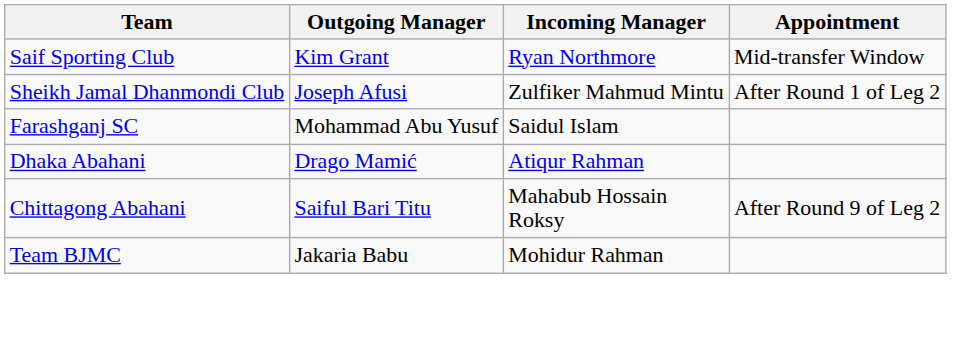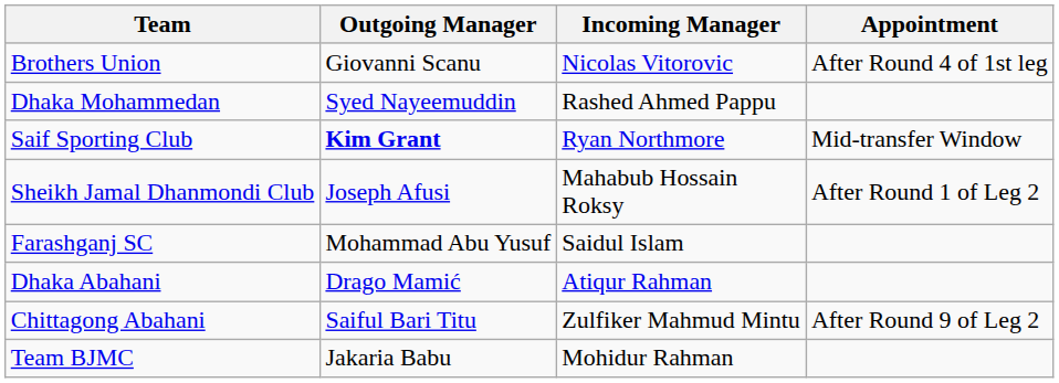 <table class="wikitable">
 <tr>
 <th>Team</th>
 <th>Outgoing Manager</th>
 <th>Incoming Manager</th>
 <th>Appointment</th>
 </tr>
 <tr>
+<td><a href='#'>Brothers Union</a></td>
+<td> Giovanni Scanu</td>
+<td> <a href='#'>Nicolas Vitorovic</a></td>
+<td>After Round 4 of 1st leg</td>
+</tr>
+<tr>
+<td><a href='#'>Dhaka Mohammedan</a></td>
+<td> <a href='#'>Syed Nayeemuddin</a></td>
+<td> Rashed Ahmed Pappu</td>
+<td></td>
+</tr>
+<tr>
 <td><a href='#'>Saif Sporting Club</a></td>
-<td> <a href='#'>Kim Grant</a></td>
+<td><strong> <a href='#'>Kim Grant</a></strong></td>
 <td> <a href='#'>Ryan Northmore</a></td>
 <td>Mid-transfer Window</td>
 </tr>
 <tr>
 <td><a href='#'>Sheikh Jamal Dhanmondi Club</a></td>
 <td> <a href='#'>Joseph Afusi</a></td>
-<td> Zulfiker Mahmud Mintu</td>
+<td> Mahabub Hossain<br>Roksy</td>
 <td>After Round 1 of Leg 2</td>
 </tr>
 <tr>
 <td><a href='#'>Farashganj SC</a></td>
 <td> Mohammad Abu Yusuf</td>
 <td> Saidul Islam</td>
 <td></td>
 </tr>
 <tr>
 <td><a href='#'>Dhaka Abahani</a></td>
 <td> <a href='#'>Drago Mamić</a></td>
 <td> <a href='#'>Atiqur Rahman</a></td>
 <td></td>
 </tr>
 <tr>
 <td><a href='#'>Chittagong Abahani</a></td>
 <td> <a href='#'>Saiful Bari Titu</a></td>
-<td> Mahabub Hossain<br>Roksy</td>
+<td> Zulfiker Mahmud Mintu</td>
 <td>After Round 9 of Leg 2</td>
 </tr>
 <tr>
 <td><a href='#'>Team BJMC</a></td>
 <td> Jakaria Babu</td>
 <td> Mohidur Rahman</td>
 <td></td>
 </tr>
 </table>
